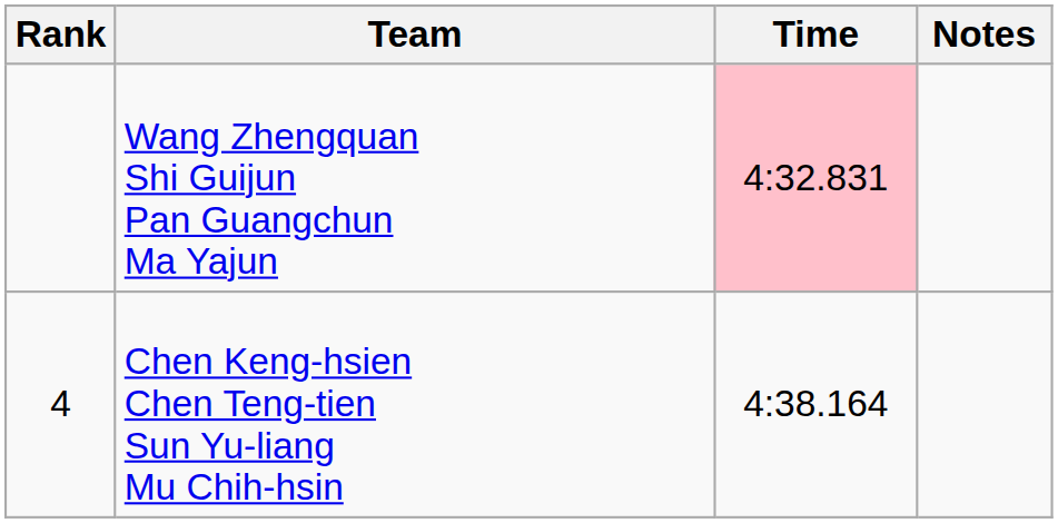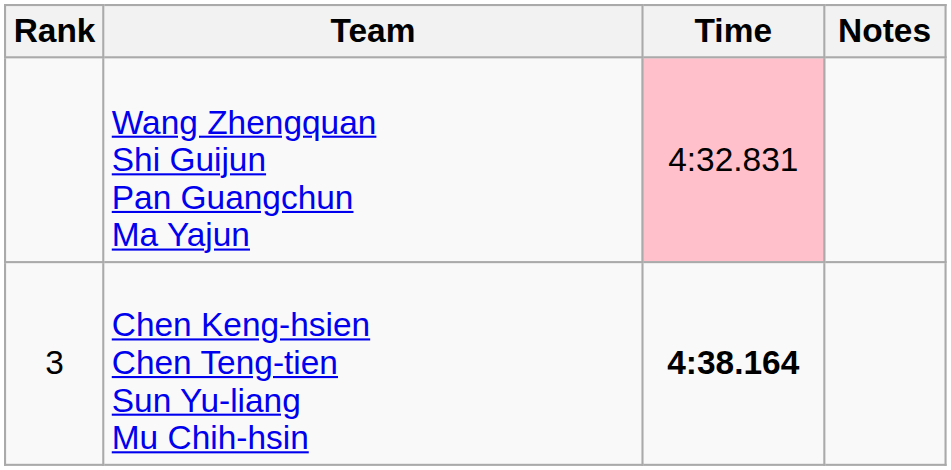 <table class=wikitable style="text-align:center">
 <tr>
 <th width=40>Rank</th>
 <th width=250>Team</th>
 <th width=80>Time</th>
 <th width=50>Notes</th>
 </tr>
 <tr>
 <td></td>
 <td align=left><br><a href='#'>Wang Zhengquan</a><br><a href='#'>Shi Guijun</a><br><a href='#'>Pan Guangchun</a><br><a href='#'>Ma Yajun</a></td>
 <td style="background: pink;">4:32.831</td>
 <td></td>
 </tr>
 <tr>
-<td>4</td>
+<td>3</td>
 <td align=left><br><a href='#'>Chen Keng-hsien</a><br><a href='#'>Chen Teng-tien</a><br><a href='#'>Sun Yu-liang</a><br><a href='#'>Mu Chih-hsin</a></td>
-<td>4:38.164</td>
+<td><strong>4:38.164</strong></td>
 <td></td>
 </tr>
 </table>
